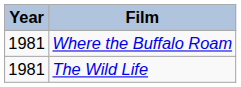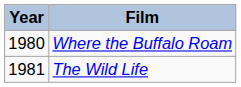 <table class="wikitable" style="font-size:95%;">
 <tr>
 <th style="background:#B0C4DE;">Year</th>
 <th style="background:#B0C4DE;">Film</th>
 </tr>
 <tr>
-<td>1981</td>
+<td>1980</td>
 <td><em><a href='#'>Where the Buffalo Roam</a></em></td>
 </tr>
 <tr>
 <td>1981</td>
 <td><em><a href='#'>The Wild Life</a></em></td>
 </tr>
 </table>
